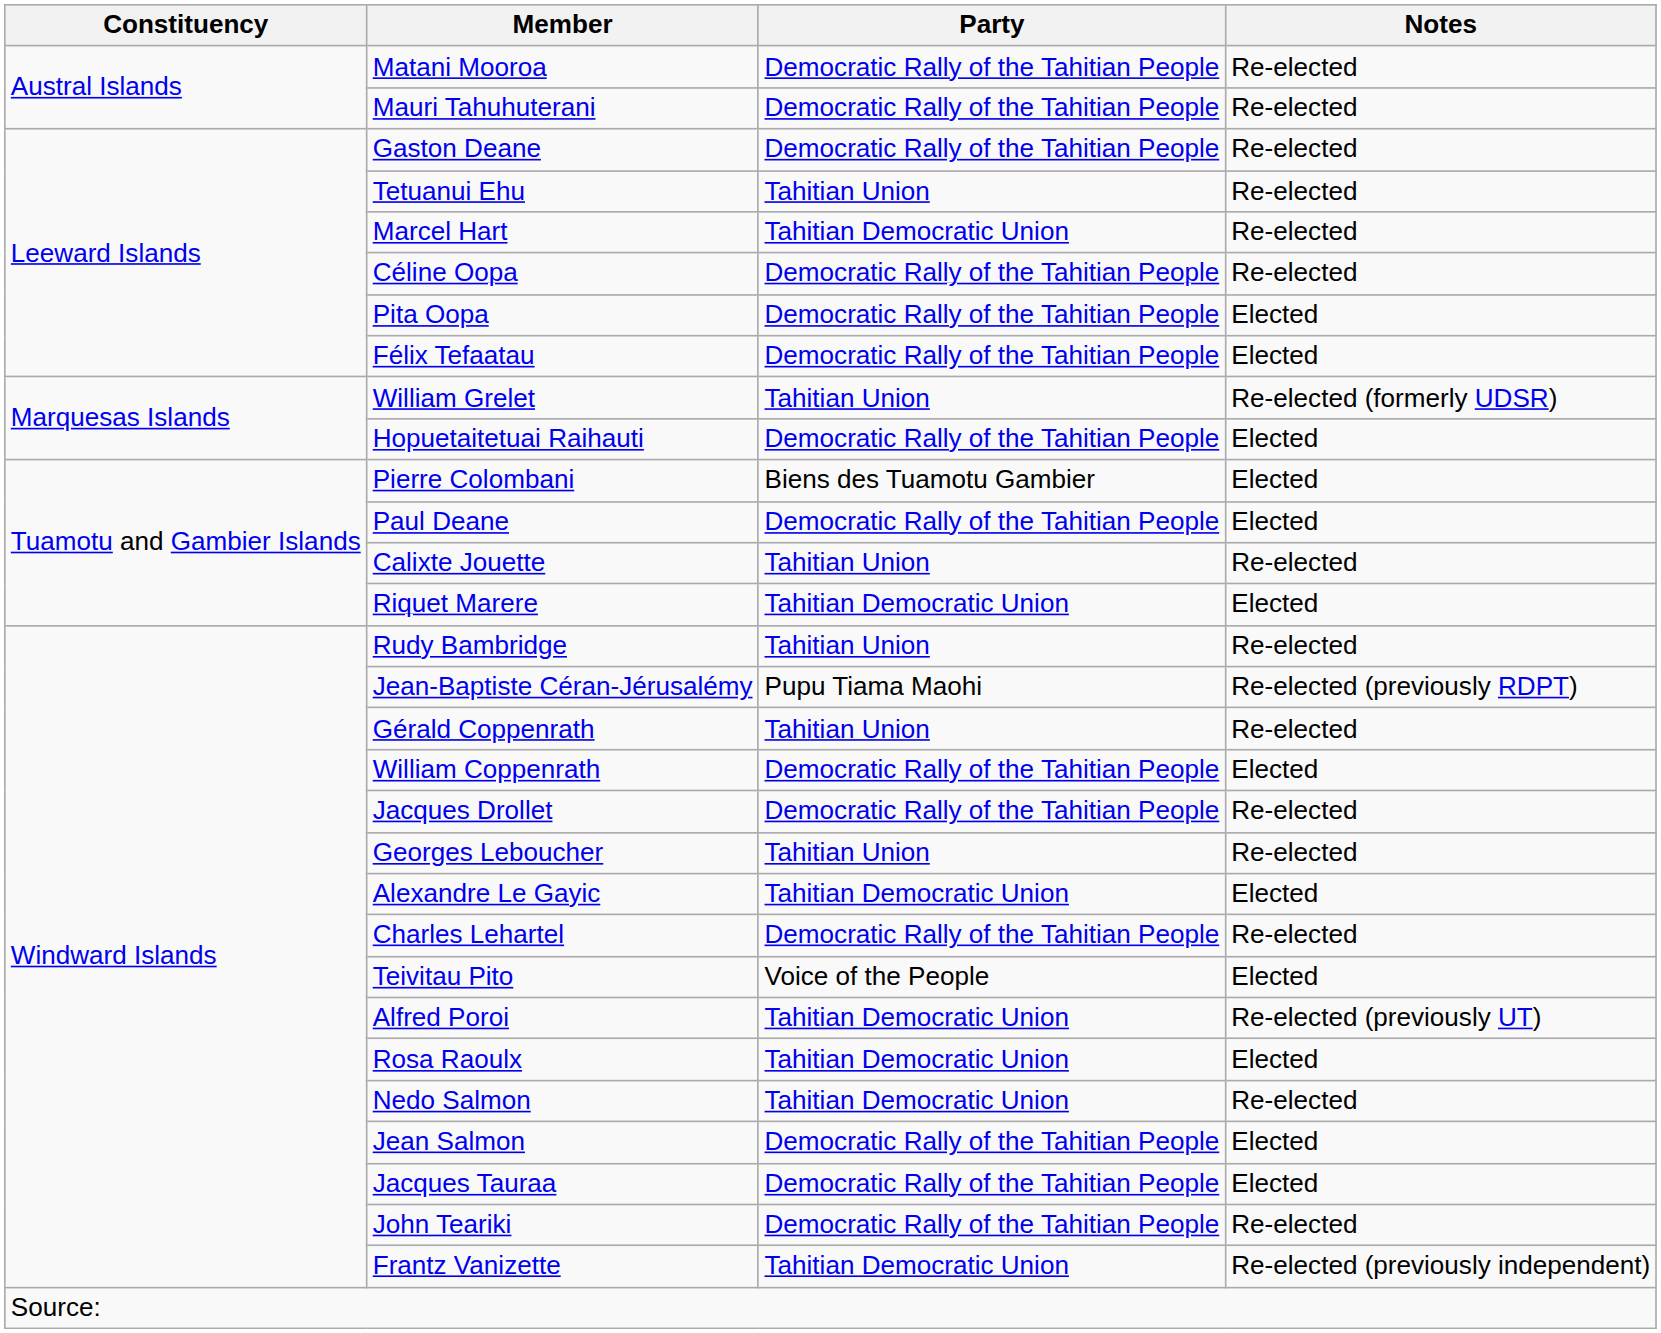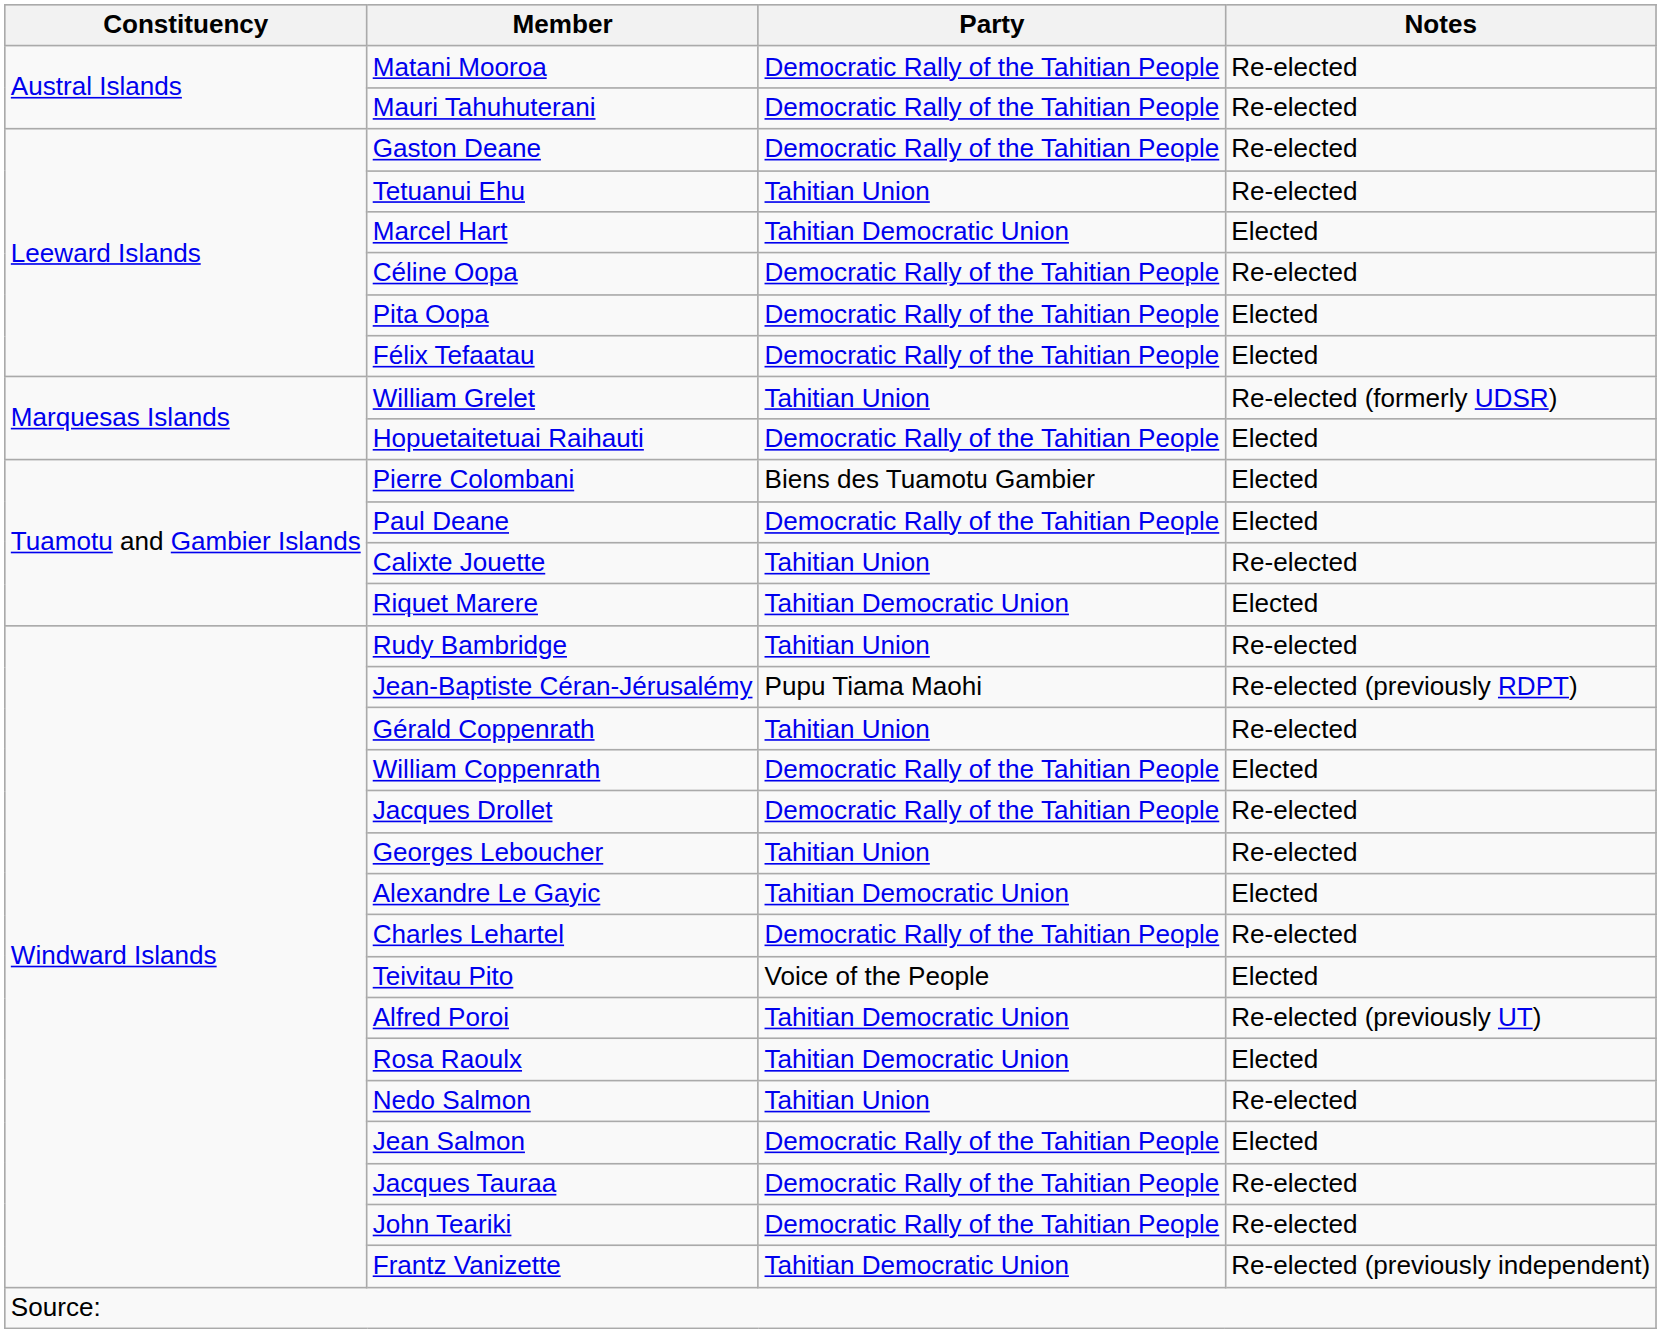 <table class="wikitable sortable">
 <tr>
 <th>Constituency</th>
 <th>Member</th>
 <th>Party</th>
 <th>Notes</th>
 </tr>
 <tr>
 <td rowspan=2><a href='#'>Austral Islands</a></td>
 <td><a href='#'>Matani Mooroa</a></td>
 <td><a href='#'>Democratic Rally of the Tahitian People</a></td>
 <td>Re-elected</td>
 </tr>
 <tr>
 <td><a href='#'>Mauri Tahuhuterani</a></td>
 <td><a href='#'>Democratic Rally of the Tahitian People</a></td>
 <td>Re-elected</td>
 </tr>
 <tr>
 <td rowspan=6><a href='#'>Leeward Islands</a></td>
 <td><a href='#'>Gaston Deane</a></td>
 <td><a href='#'>Democratic Rally of the Tahitian People</a></td>
 <td>Re-elected</td>
 </tr>
 <tr>
 <td><a href='#'>Tetuanui Ehu</a></td>
 <td><a href='#'>Tahitian Union</a></td>
 <td>Re-elected</td>
 </tr>
 <tr>
 <td><a href='#'>Marcel Hart</a></td>
 <td><a href='#'>Tahitian Democratic Union</a></td>
-<td>Re-elected</td>
+<td>Elected</td>
 </tr>
 <tr>
 <td><a href='#'>Céline Oopa</a></td>
 <td><a href='#'>Democratic Rally of the Tahitian People</a></td>
 <td>Re-elected</td>
 </tr>
 <tr>
 <td><a href='#'>Pita Oopa</a></td>
 <td><a href='#'>Democratic Rally of the Tahitian People</a></td>
 <td>Elected</td>
 </tr>
 <tr>
 <td><a href='#'>Félix Tefaatau</a></td>
 <td><a href='#'>Democratic Rally of the Tahitian People</a></td>
 <td>Elected</td>
 </tr>
 <tr>
 <td rowspan=2><a href='#'>Marquesas Islands</a></td>
 <td><a href='#'>William Grelet</a></td>
 <td><a href='#'>Tahitian Union</a></td>
 <td>Re-elected (formerly <a href='#'>UDSR</a>)</td>
 </tr>
 <tr>
 <td><a href='#'>Hopuetaitetuai Raihauti</a></td>
 <td><a href='#'>Democratic Rally of the Tahitian People</a></td>
 <td>Elected</td>
 </tr>
 <tr>
 <td rowspan=4><a href='#'>Tuamotu</a> and <a href='#'>Gambier Islands</a></td>
 <td><a href='#'>Pierre Colombani</a></td>
 <td>Biens des Tuamotu Gambier</td>
 <td>Elected</td>
 </tr>
 <tr>
 <td><a href='#'>Paul Deane</a></td>
 <td><a href='#'>Democratic Rally of the Tahitian People</a></td>
 <td>Elected</td>
 </tr>
 <tr>
 <td><a href='#'>Calixte Jouette</a></td>
 <td><a href='#'>Tahitian Union</a></td>
 <td>Re-elected</td>
 </tr>
 <tr>
 <td><a href='#'>Riquet Marere</a></td>
 <td><a href='#'>Tahitian Democratic Union</a></td>
 <td>Elected</td>
 </tr>
 <tr>
 <td rowspan=16><a href='#'>Windward Islands</a></td>
 <td><a href='#'>Rudy Bambridge</a></td>
 <td><a href='#'>Tahitian Union</a></td>
 <td>Re-elected</td>
 </tr>
 <tr>
 <td><a href='#'>Jean-Baptiste Céran-Jérusalémy</a></td>
 <td>Pupu Tiama Maohi</td>
 <td>Re-elected (previously <a href='#'>RDPT</a>)</td>
 </tr>
 <tr>
 <td><a href='#'>Gérald Coppenrath</a></td>
 <td><a href='#'>Tahitian Union</a></td>
 <td>Re-elected</td>
 </tr>
 <tr>
 <td><a href='#'>William Coppenrath</a></td>
 <td><a href='#'>Democratic Rally of the Tahitian People</a></td>
 <td>Elected</td>
 </tr>
 <tr>
 <td><a href='#'>Jacques Drollet</a></td>
 <td><a href='#'>Democratic Rally of the Tahitian People</a></td>
 <td>Re-elected</td>
 </tr>
 <tr>
 <td><a href='#'>Georges Leboucher</a></td>
 <td><a href='#'>Tahitian Union</a></td>
 <td>Re-elected</td>
 </tr>
 <tr>
 <td><a href='#'>Alexandre Le Gayic</a></td>
 <td><a href='#'>Tahitian Democratic Union</a></td>
 <td>Elected</td>
 </tr>
 <tr>
 <td><a href='#'>Charles Lehartel</a></td>
 <td><a href='#'>Democratic Rally of the Tahitian People</a></td>
 <td>Re-elected</td>
 </tr>
 <tr>
 <td><a href='#'>Teivitau Pito</a></td>
 <td>Voice of the People</td>
 <td>Elected</td>
 </tr>
 <tr>
 <td><a href='#'>Alfred Poroi</a></td>
 <td><a href='#'>Tahitian Democratic Union</a></td>
 <td>Re-elected (previously <a href='#'>UT</a>)</td>
 </tr>
 <tr>
 <td><a href='#'>Rosa Raoulx</a></td>
 <td><a href='#'>Tahitian Democratic Union</a></td>
 <td>Elected</td>
 </tr>
 <tr>
 <td><a href='#'>Nedo Salmon</a></td>
-<td><a href='#'>Tahitian Democratic Union</a></td>
+<td><a href='#'>Tahitian Union</a></td>
 <td>Re-elected</td>
 </tr>
 <tr>
 <td><a href='#'>Jean Salmon</a></td>
 <td><a href='#'>Democratic Rally of the Tahitian People</a></td>
 <td>Elected</td>
 </tr>
 <tr>
 <td><a href='#'>Jacques Tauraa</a></td>
 <td><a href='#'>Democratic Rally of the Tahitian People</a></td>
-<td>Elected</td>
+<td>Re-elected</td>
 </tr>
 <tr>
 <td><a href='#'>John Teariki</a></td>
 <td><a href='#'>Democratic Rally of the Tahitian People</a></td>
 <td>Re-elected</td>
 </tr>
 <tr>
 <td><a href='#'>Frantz Vanizette</a></td>
 <td><a href='#'>Tahitian Democratic Union</a></td>
 <td>Re-elected (previously independent)</td>
 </tr>
 <tr class=sortbottom>
 <td colspan=4>Source: </td>
 </tr>
 </table>
